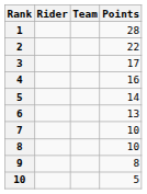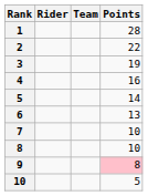 <table class="wikitable" margin-bottom:0;">
 <tr>
 <th scope="col">Rank</th>
 <th scope="col">Rider</th>
 <th scope="col">Team</th>
 <th scope="col">Points</th>
 </tr>
 <tr>
 <th scope="row">1</th>
 <td> </td>
 <td></td>
 <td align="right">28</td>
 </tr>
 <tr>
 <th scope="row">2</th>
 <td></td>
 <td></td>
 <td align="right">22</td>
 </tr>
 <tr>
 <th scope="row">3</th>
 <td></td>
 <td></td>
-<td align="right">17</td>
+<td align="right">19</td>
 </tr>
 <tr>
 <th scope="row">4</th>
 <td></td>
 <td></td>
 <td align="right">16</td>
 </tr>
 <tr>
 <th scope="row">5</th>
 <td></td>
 <td></td>
 <td align="right">14</td>
 </tr>
 <tr>
 <th scope="row">6</th>
 <td></td>
 <td></td>
 <td align="right">13</td>
 </tr>
 <tr>
 <th scope="row">7</th>
 <td> </td>
 <td></td>
 <td align="right">10</td>
 </tr>
 <tr>
 <th scope="row">8</th>
 <td></td>
 <td></td>
 <td align="right">10</td>
 </tr>
 <tr>
 <th scope="row">9</th>
 <td></td>
 <td></td>
-<td align="right">8</td>
+<td align="right" style="background: pink;">8</td>
 </tr>
 <tr>
 <th scope="row">10</th>
 <td></td>
 <td></td>
 <td align="right">5</td>
 </tr>
 </table>
